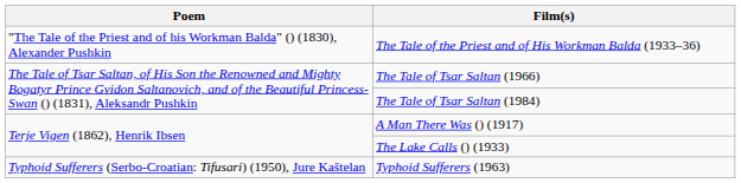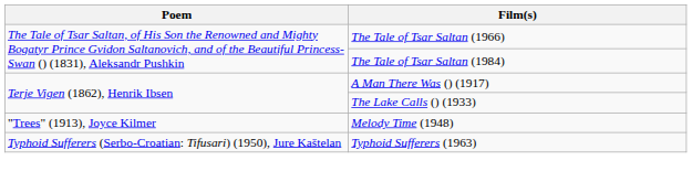 <table class="wikitable">
 <tr>
 <th width="600">Poem</th>
 <th width="600">Film(s)</th>
-</tr>
-<tr>
-<td>"<a href='#'>The Tale of the Priest and of his Workman Balda</a>" () (1830), <a href='#'>Alexander Pushkin</a></td>
-<td><em><a href='#'>The Tale of the Priest and of His Workman Balda</a></em> (1933–36)</td>
 </tr>
 <tr>
 <td rowspan="2"><em><a href='#'>The Tale of Tsar Saltan, of His Son the Renowned and Mighty Bogatyr Prince Gvidon Saltanovich, and of the Beautiful Princess-Swan</a></em> () (1831), <a href='#'>Aleksandr Pushkin</a></td>
 <td><em><a href='#'>The Tale of Tsar Saltan</a></em> (1966)</td>
 </tr>
 <tr>
 <td><em><a href='#'>The Tale of Tsar Saltan</a></em> (1984)</td>
 </tr>
 <tr>
 <td rowspan="2"><em><a href='#'>Terje Vigen</a></em> (1862), <a href='#'>Henrik Ibsen</a></td>
 <td><em><a href='#'>A Man There Was</a></em> () (1917)</td>
 </tr>
 <tr>
 <td><em><a href='#'>The Lake Calls</a> </em> () (1933)</td>
 </tr>
 <tr>
+<td>"<a href='#'>Trees</a>" (1913), <a href='#'>Joyce Kilmer</a></td>
+<td><em><a href='#'>Melody Time</a></em> (1948)</td>
+</tr>
+<tr>
 <td><em><a href='#'>Typhoid Sufferers</a></em> (<a href='#'>Serbo-Croatian</a>: <em>Tifusari</em>) (1950), <a href='#'>Jure Kaštelan</a></td>
 <td><em><a href='#'>Typhoid Sufferers</a></em> (1963)</td>
 </tr>
 </table>
